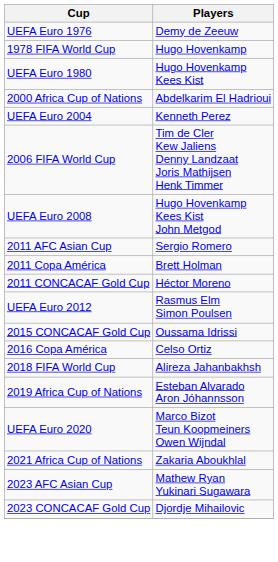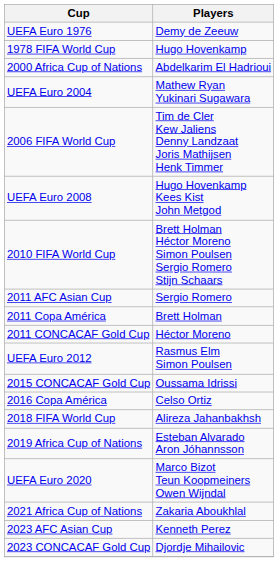 <table class="wikitable" style="text-align: left">
 <tr style="text-align: center">
 <th>Cup</th>
 <th>Players</th>
 </tr>
 <tr>
 <td align="left"> <a href='#'>UEFA Euro 1976</a></td>
 <td> <a href='#'>Demy de Zeeuw</a></td>
 </tr>
 <tr>
 <td align="left"> <a href='#'>1978 FIFA World Cup</a></td>
 <td> <a href='#'>Hugo Hovenkamp</a></td>
 </tr>
 <tr>
-<td align="left"> <a href='#'>UEFA Euro 1980</a></td>
-<td> <a href='#'>Hugo Hovenkamp</a><br> <a href='#'>Kees Kist</a></td>
-</tr>
-<tr>
 <td align="left"> <a href='#'>2000 Africa Cup of Nations</a></td>
 <td> <a href='#'>Abdelkarim El Hadrioui</a></td>
 </tr>
 <tr>
 <td align="left"> <a href='#'>UEFA Euro 2004</a></td>
-<td> <a href='#'>Kenneth Perez</a></td>
+<td> <a href='#'>Mathew Ryan</a><br> <a href='#'>Yukinari Sugawara</a></td>
 </tr>
 <tr>
 <td align="left"> <a href='#'>2006 FIFA World Cup</a></td>
 <td> <a href='#'>Tim de Cler</a><br> <a href='#'>Kew Jaliens</a><br> <a href='#'>Denny Landzaat</a><br> <a href='#'>Joris Mathijsen</a><br> <a href='#'>Henk Timmer</a></td>
 </tr>
 <tr>
 <td align="left"> <a href='#'>UEFA Euro 2008</a></td>
 <td> <a href='#'>Hugo Hovenkamp</a><br> <a href='#'>Kees Kist</a><br> <a href='#'>John Metgod</a></td>
+</tr>
+<tr>
+<td align="left"> <a href='#'>2010 FIFA World Cup</a></td>
+<td> <a href='#'>Brett Holman</a><br> <a href='#'>Héctor Moreno</a><br> <a href='#'>Simon Poulsen</a><br> <a href='#'>Sergio Romero</a><br> <a href='#'>Stijn Schaars</a></td>
 </tr>
 <tr>
 <td align="left"> <a href='#'>2011 AFC Asian Cup</a></td>
 <td> <a href='#'>Sergio Romero</a></td>
 </tr>
 <tr>
 <td align="left"> <a href='#'>2011 Copa América</a></td>
 <td> <a href='#'>Brett Holman</a></td>
 </tr>
 <tr>
 <td align="left"> <a href='#'>2011 CONCACAF Gold Cup</a></td>
 <td> <a href='#'>Héctor Moreno</a></td>
 </tr>
 <tr>
 <td align="left"> <a href='#'>UEFA Euro 2012</a></td>
 <td> <a href='#'>Rasmus Elm</a><br> <a href='#'>Simon Poulsen</a></td>
 </tr>
 <tr>
 <td align="left"> <a href='#'>2015 CONCACAF Gold Cup</a></td>
 <td> <a href='#'>Oussama Idrissi</a></td>
 </tr>
 <tr>
 <td align="left"> <a href='#'>2016 Copa América</a></td>
 <td> <a href='#'>Celso Ortiz</a></td>
 </tr>
 <tr>
 <td align="left"> <a href='#'>2018 FIFA World Cup</a></td>
 <td> <a href='#'>Alireza Jahanbakhsh</a></td>
 </tr>
 <tr>
 <td align="left"> <a href='#'>2019 Africa Cup of Nations</a></td>
 <td> <a href='#'>Esteban Alvarado</a><br> <a href='#'>Aron Jóhannsson</a></td>
 </tr>
 <tr>
 <td align="left"> <a href='#'>UEFA Euro 2020</a></td>
 <td> <a href='#'>Marco Bizot</a><br> <a href='#'>Teun Koopmeiners</a><br> <a href='#'>Owen Wijndal</a></td>
 </tr>
 <tr>
 <td align="left"> <a href='#'>2021 Africa Cup of Nations</a></td>
 <td> <a href='#'>Zakaria Aboukhlal</a></td>
 </tr>
 <tr>
 <td align="left"> <a href='#'>2023 AFC Asian Cup</a></td>
-<td> <a href='#'>Mathew Ryan</a><br> <a href='#'>Yukinari Sugawara</a></td>
+<td> <a href='#'>Kenneth Perez</a></td>
 </tr>
 <tr>
 <td align="left"> <a href='#'>2023 CONCACAF Gold Cup</a></td>
 <td> <a href='#'>Djordje Mihailovic</a></td>
 </tr>
 <tr>
 </tr>
 </table>
